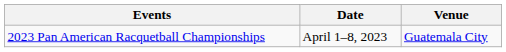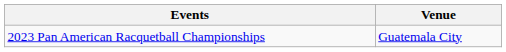 <table class="wikitable" width=600>
 <tr>
 <th>Events</th>
-<th>Date</th>
 <th>Venue</th>
 </tr>
 <tr>
 <td><a href='#'>2023 Pan American Racquetball Championships</a></td>
-<td>April 1–8, 2023</td>
 <td> <a href='#'>Guatemala City</a></td>
 </tr>
 </table>
